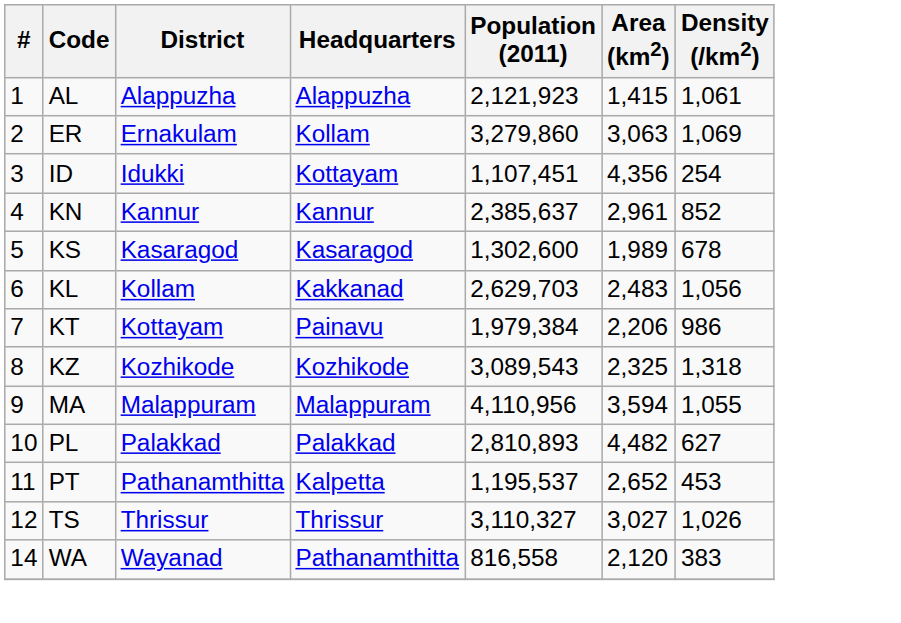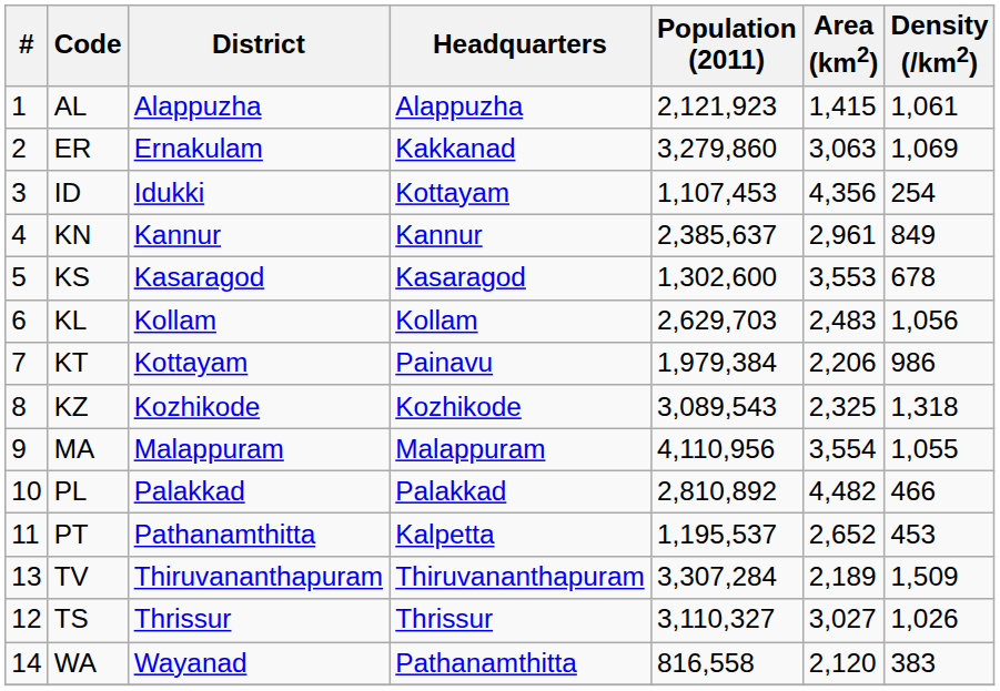 <table class="wikitable sortable">
 <tr>
 <th>#</th>
 <th>Code</th>
 <th>District</th>
 <th>Headquarters</th>
 <th>Population <br>(2011)</th>
 <th>Area <br>(km<sup>2</sup>)</th>
 <th>Density <br>(/km<sup>2</sup>)</th>
 </tr>
 <tr>
 <td>1</td>
 <td>AL</td>
 <td><a href='#'>Alappuzha</a></td>
 <td><a href='#'>Alappuzha</a></td>
 <td>  2,121,923</td>
 <td> 1,415</td>
 <td>  1,061</td>
 </tr>
 <tr>
 <td>2</td>
 <td>ER</td>
 <td><a href='#'>Ernakulam</a></td>
-<td><a href='#'>Kollam</a></td>
+<td><a href='#'>Kakkanad</a></td>
 <td>  3,279,860</td>
 <td>  3,063</td>
 <td>  1,069</td>
 </tr>
 <tr>
 <td>3</td>
 <td>ID</td>
 <td><a href='#'>Idukki</a></td>
 <td><a href='#'>Kottayam</a></td>
-<td> 1,107,451</td>
+<td> 1,107,453</td>
 <td> 4,356</td>
 <td> 254</td>
 </tr>
 <tr>
 <td>4</td>
 <td>KN</td>
 <td><a href='#'>Kannur</a></td>
 <td><a href='#'>Kannur</a></td>
 <td> 2,385,637</td>
 <td> 2,961</td>
-<td> 852</td>
+<td> 849</td>
 </tr>
 <tr>
 <td>5</td>
 <td>KS</td>
 <td><a href='#'>Kasaragod</a></td>
 <td><a href='#'>Kasaragod</a></td>
 <td> 1,302,600</td>
-<td>  1,989</td>
+<td>  3,553</td>
 <td> 678</td>
 </tr>
 <tr>
 <td>6</td>
 <td>KL</td>
 <td><a href='#'>Kollam</a></td>
-<td><a href='#'>Kakkanad</a></td>
+<td><a href='#'>Kollam</a></td>
 <td> 2,629,703</td>
 <td> 2,483</td>
 <td> 1,056</td>
 </tr>
 <tr>
 <td>7</td>
 <td>KT</td>
 <td><a href='#'>Kottayam</a></td>
 <td><a href='#'>Painavu</a></td>
 <td> 1,979,384</td>
 <td> 2,206</td>
 <td> 986</td>
 </tr>
 <tr>
 <td>8</td>
 <td>KZ</td>
 <td><a href='#'>Kozhikode</a></td>
 <td><a href='#'>Kozhikode</a></td>
 <td> 3,089,543</td>
 <td> 2,325</td>
 <td> 1,318</td>
 </tr>
 <tr>
 <td>9</td>
 <td>MA</td>
 <td><a href='#'>Malappuram</a></td>
 <td><a href='#'>Malappuram</a></td>
 <td> 4,110,956</td>
-<td> 3,594</td>
+<td> 3,554</td>
 <td>  1,055</td>
 </tr>
 <tr>
 <td>10</td>
 <td>PL</td>
 <td><a href='#'>Palakkad</a></td>
 <td><a href='#'>Palakkad</a></td>
-<td> 2,810,893</td>
+<td> 2,810,892</td>
 <td> 4,482</td>
-<td> 627</td>
+<td> 466</td>
 </tr>
 <tr>
 <td>11</td>
 <td>PT</td>
 <td><a href='#'>Pathanamthitta</a></td>
 <td><a href='#'>Kalpetta</a></td>
 <td> 1,195,537</td>
 <td> 2,652</td>
 <td>  453</td>
+</tr>
+<tr>
+<td>13</td>
+<td>TV</td>
+<td><a href='#'>Thiruvananthapuram</a></td>
+<td><a href='#'>Thiruvananthapuram</a></td>
+<td> 3,307,284</td>
+<td> 2,189</td>
+<td> 1,509</td>
 </tr>
 <tr>
 <td>12</td>
 <td>TS</td>
 <td><a href='#'>Thrissur</a></td>
 <td><a href='#'>Thrissur</a></td>
 <td> 3,110,327</td>
 <td> 3,027</td>
 <td> 1,026</td>
 </tr>
 <tr>
 <td>14</td>
 <td>WA</td>
 <td><a href='#'>Wayanad</a></td>
 <td><a href='#'>Pathanamthitta</a></td>
 <td> 816,558</td>
 <td> 2,120</td>
 <td> 383</td>
 </tr>
 <tr>
 </tr>
 </table>
